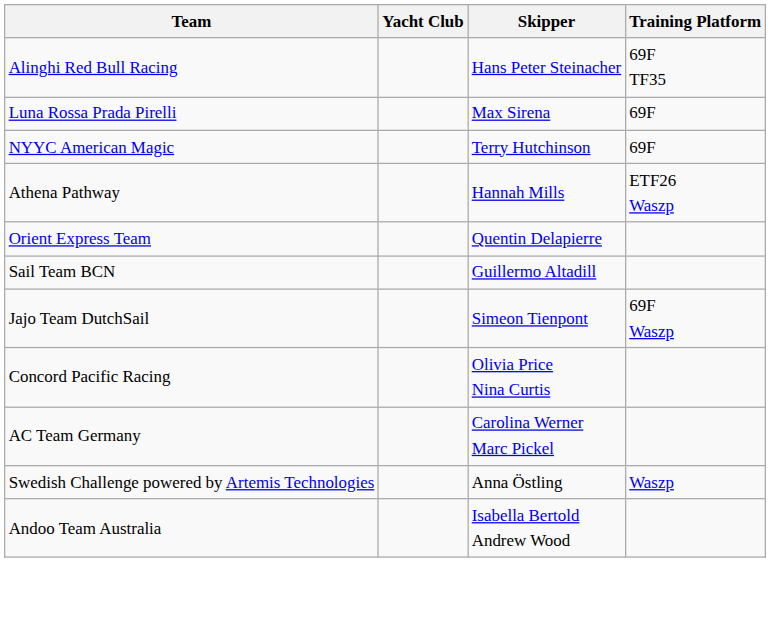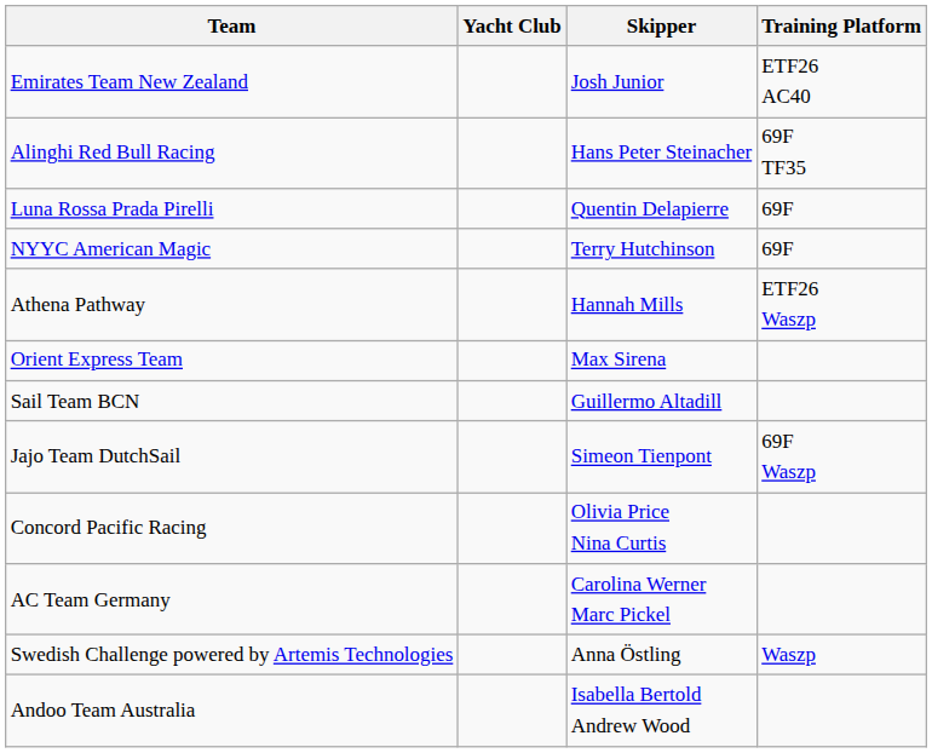 <table class="wikitable" style="font-size:10pt;line-height:1.5;text-align: left;">
 <tr>
 <th>Team</th>
 <th>Yacht Club</th>
 <th>Skipper</th>
 <th>Training Platform</th>
+</tr>
+<tr>
+<td> <a href='#'>Emirates Team New Zealand</a></td>
+<td></td>
+<td> <a href='#'>Josh Junior</a></td>
+<td>ETF26 <br> AC40</td>
 </tr>
 <tr>
 <td> <a href='#'>Alinghi Red Bull Racing</a></td>
 <td></td>
 <td> <a href='#'>Hans Peter Steinacher</a></td>
 <td>69F <br> TF35</td>
 </tr>
 <tr>
 <td> <a href='#'>Luna Rossa Prada Pirelli</a></td>
 <td></td>
-<td> <a href='#'>Max Sirena</a></td>
+<td> <a href='#'>Quentin Delapierre</a></td>
 <td>69F</td>
 </tr>
 <tr>
 <td> <a href='#'>NYYC American Magic</a></td>
 <td></td>
 <td> <a href='#'>Terry Hutchinson</a></td>
 <td>69F</td>
 </tr>
 <tr>
 <td> Athena Pathway</td>
 <td></td>
 <td> <a href='#'>Hannah Mills</a></td>
 <td>ETF26 <br> <a href='#'>Waszp</a></td>
 </tr>
 <tr>
 <td> <a href='#'>Orient Express Team</a></td>
 <td></td>
-<td> <a href='#'>Quentin Delapierre</a></td>
+<td> <a href='#'>Max Sirena</a></td>
 <td></td>
 </tr>
 <tr>
 <td> Sail Team BCN</td>
 <td></td>
 <td> <a href='#'>Guillermo Altadill</a></td>
 <td></td>
 </tr>
 <tr>
 <td> Jajo Team DutchSail</td>
 <td> <br> </td>
 <td> <a href='#'>Simeon Tienpont</a></td>
 <td>69F <br> <a href='#'>Waszp</a></td>
 </tr>
 <tr>
 <td> Concord Pacific Racing</td>
 <td></td>
 <td> <a href='#'>Olivia Price</a> <br>  <a href='#'>Nina Curtis</a></td>
 <td></td>
 </tr>
 <tr>
 <td> AC Team Germany</td>
 <td> <br> </td>
 <td> <a href='#'>Carolina Werner</a> <br>  <a href='#'>Marc Pickel</a></td>
 <td></td>
 </tr>
 <tr>
 <td> Swedish Challenge powered by <a href='#'>Artemis Technologies</a></td>
 <td> <br> </td>
 <td> Anna Östling</td>
 <td><a href='#'>Waszp</a></td>
 </tr>
 <tr>
 <td> Andoo Team Australia</td>
 <td></td>
 <td> <a href='#'>Isabella Bertold</a> <br>  Andrew Wood</td>
 <td></td>
 </tr>
 </table>
